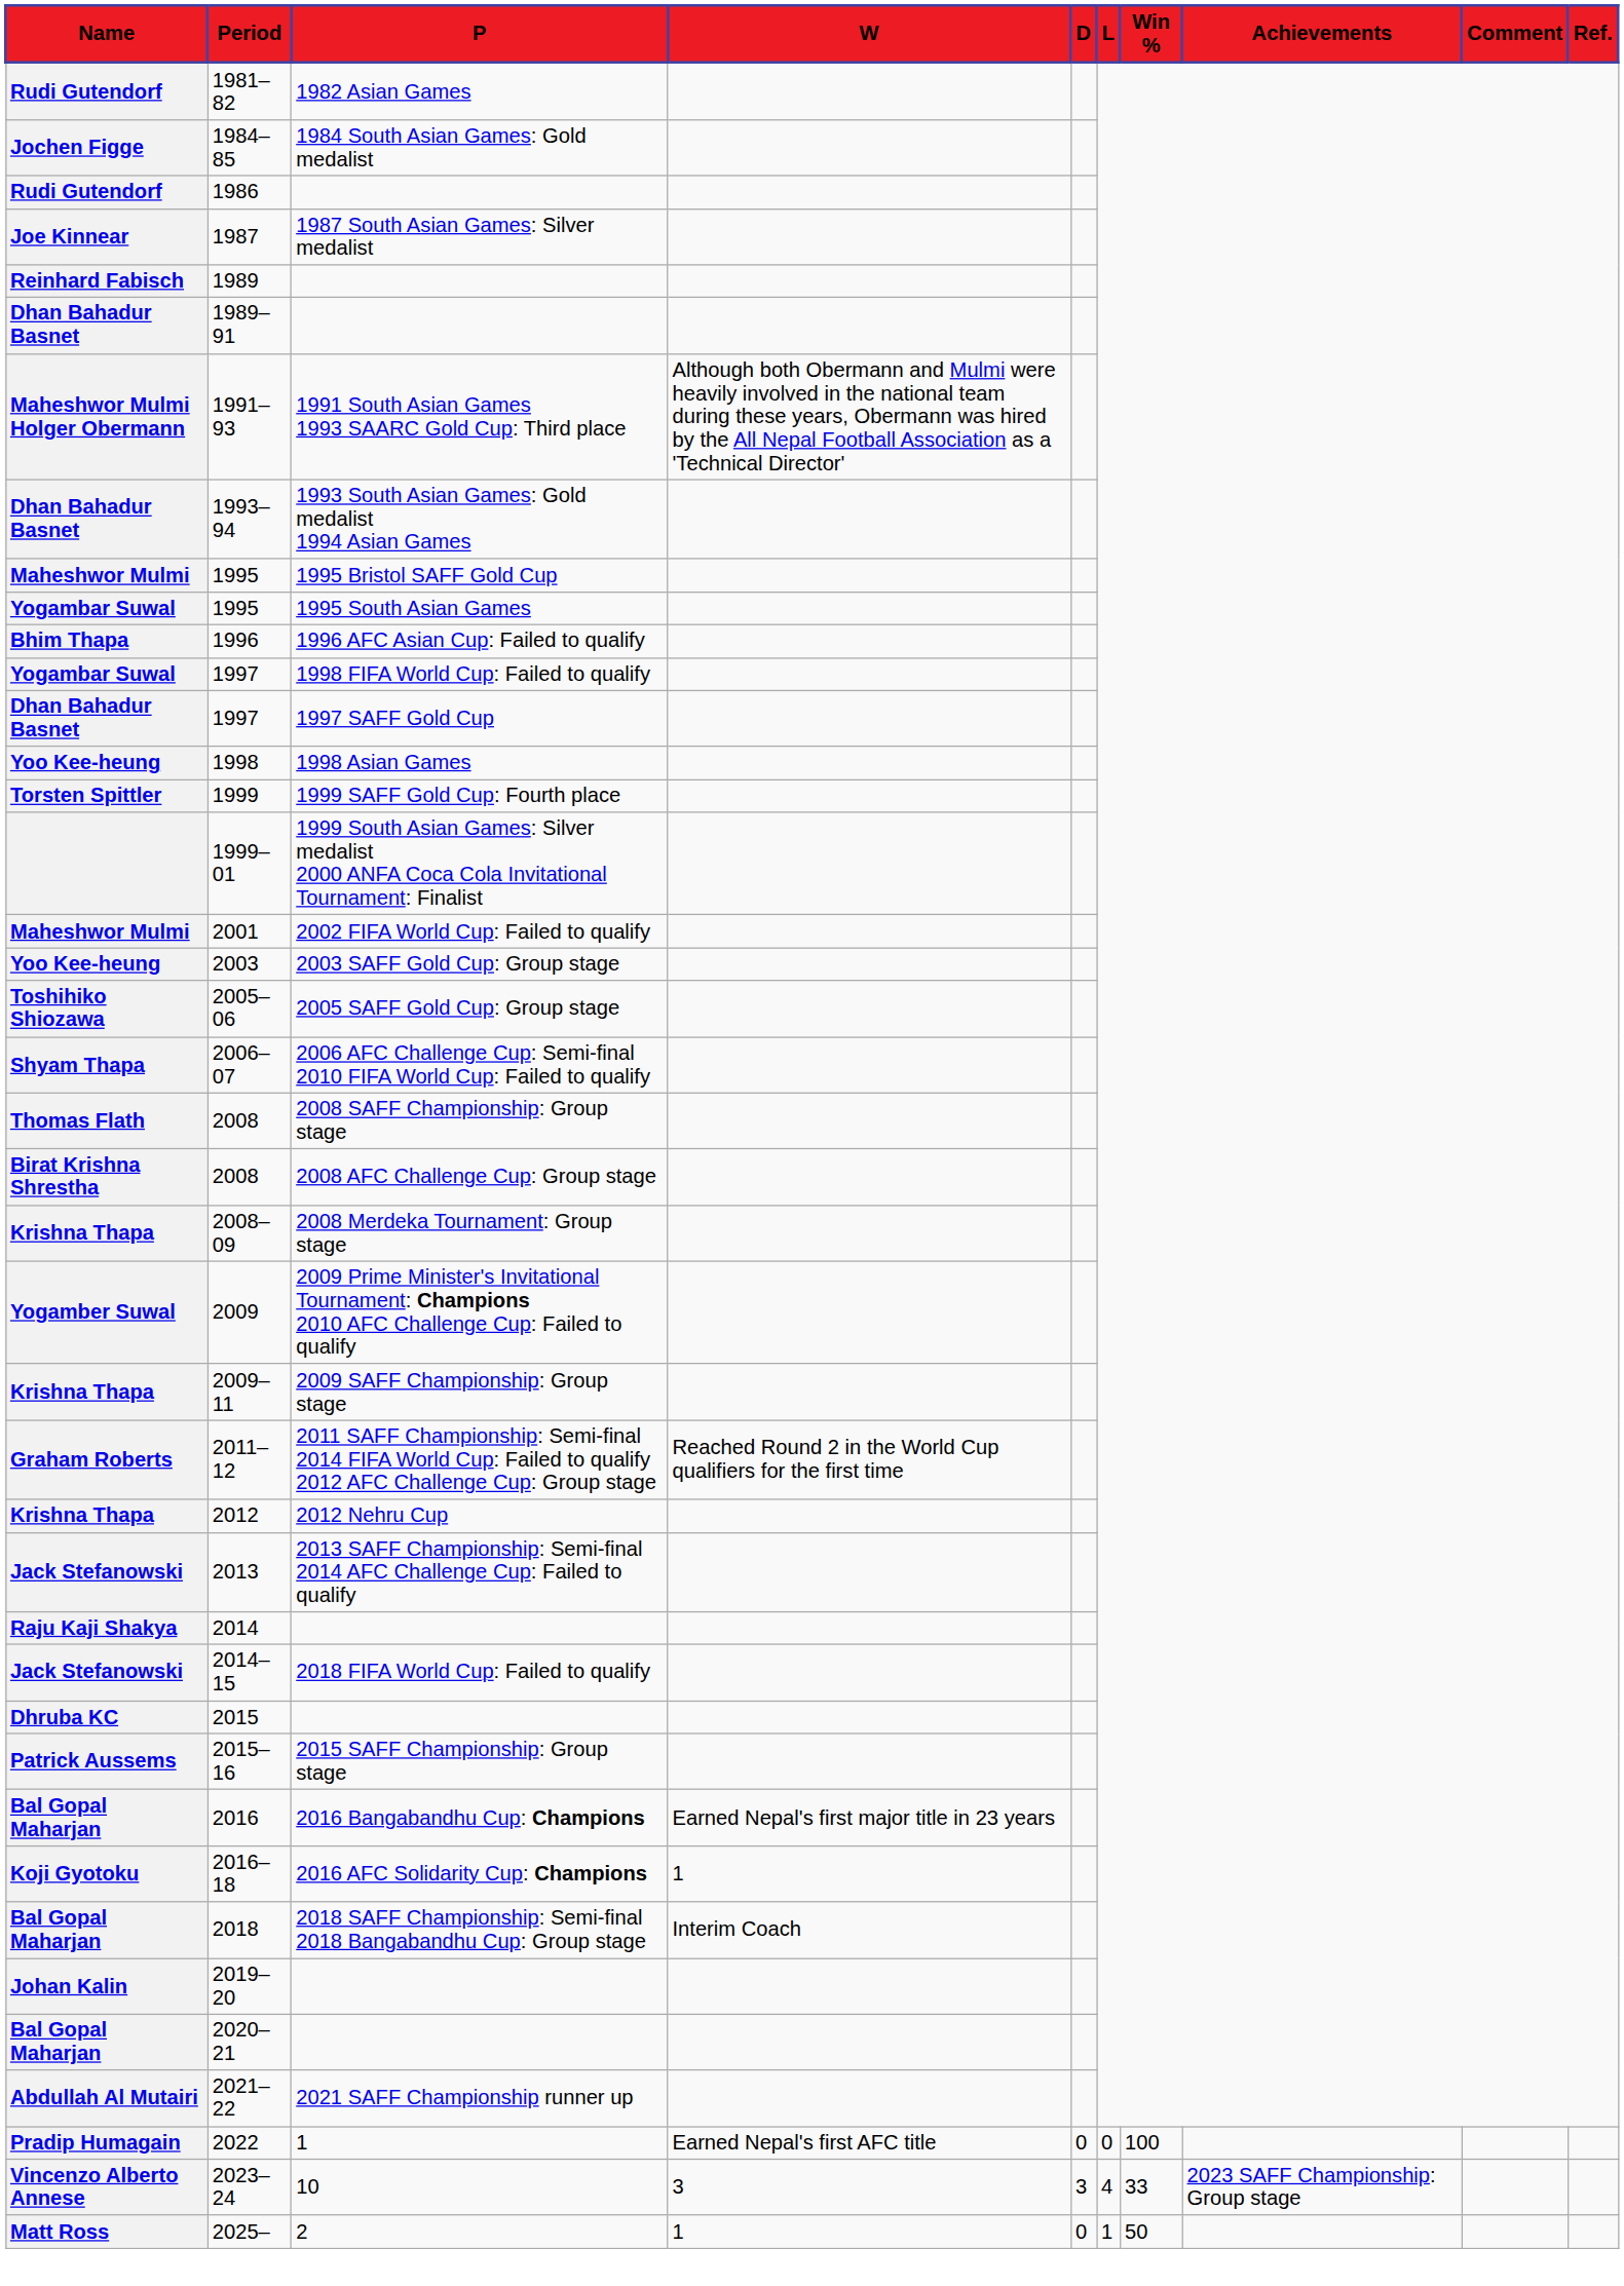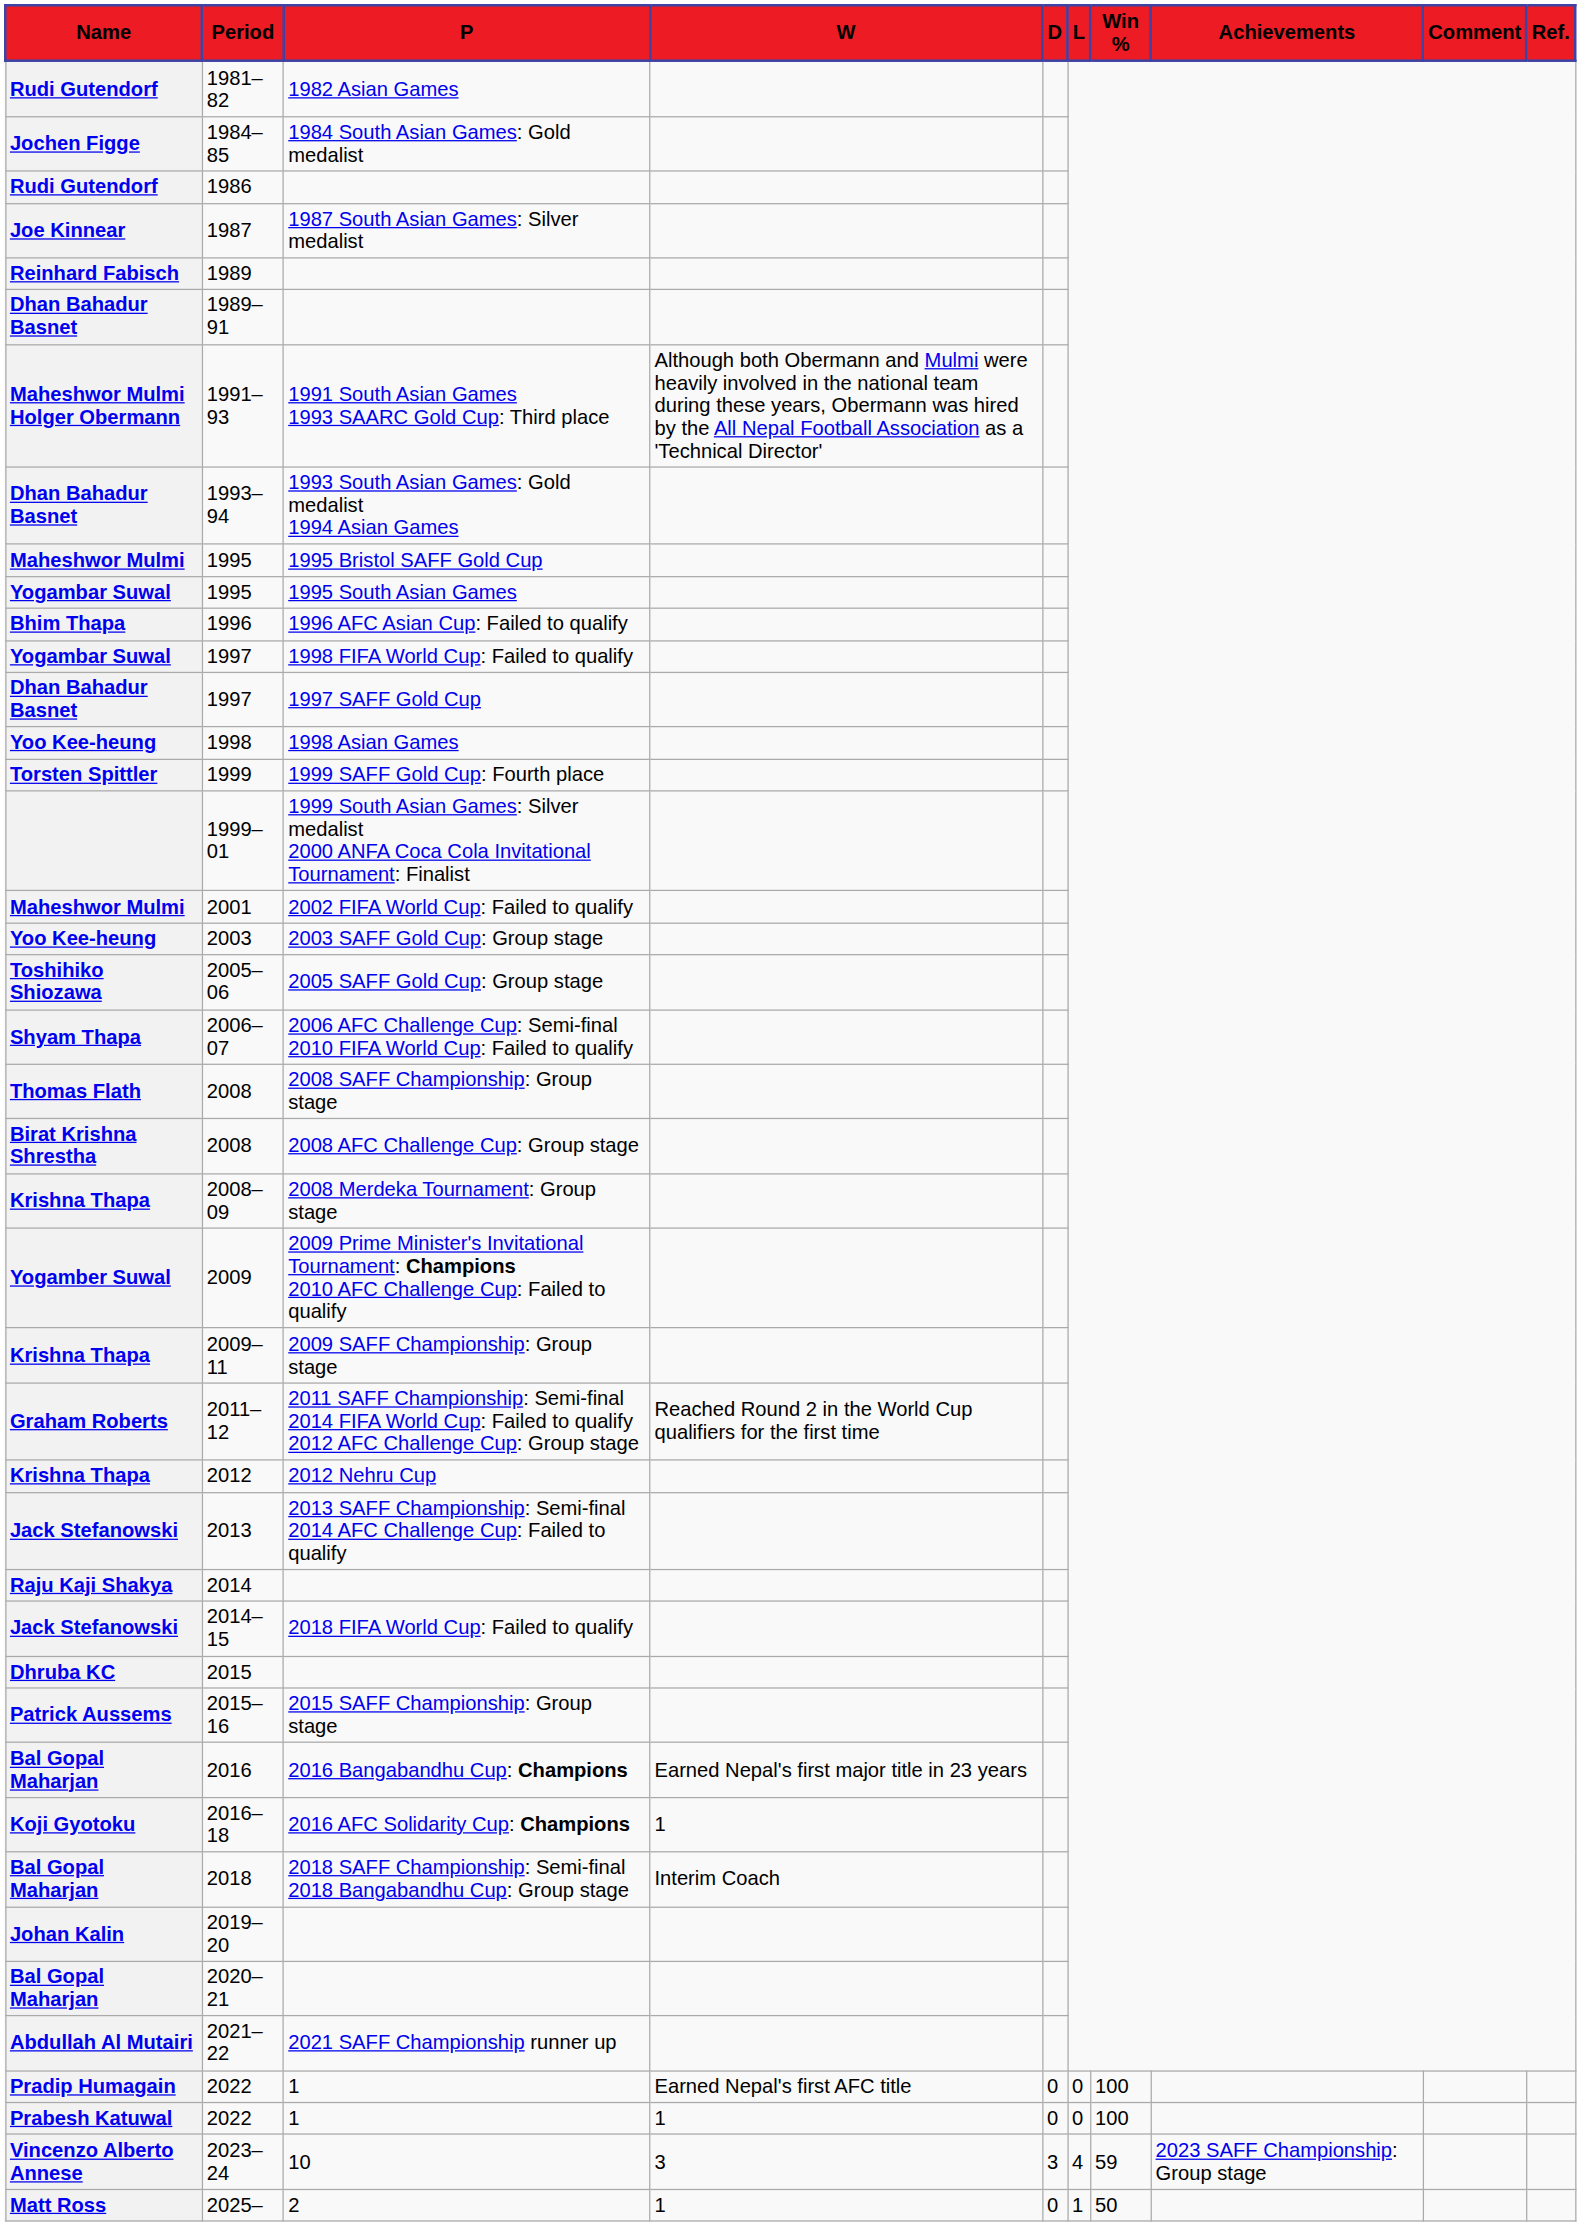 <table class="wikitable">
 <tr>
 <th style="background:#ED1C24;border: 2px solid #3F43A4;"><span>Name</span></th>
 <th style="background:#ED1C24;border: 2px solid #3F43A4;"><span>Period</span></th>
 <th style="background:#ED1C24;border: 2px solid #3F43A4;"><span>P</span></th>
 <th style="background:#ED1C24;border: 2px solid #3F43A4;"><span>W</span></th>
 <th style="background:#ED1C24;border: 2px solid #3F43A4;"><span>D</span></th>
 <th style="background:#ED1C24;border: 2px solid #3F43A4;"><span>L</span></th>
 <th style="background:#ED1C24;border: 2px solid #3F43A4;"><span>Win %</span></th>
 <th style="background:#ED1C24;border: 2px solid #3F43A4;"><span>Achievements</span></th>
 <th style="background:#ED1C24;border: 2px solid #3F43A4;"><span>Comment</span></th>
 <th style="background:#ED1C24;border: 2px solid #3F43A4;"><span>Ref.</span></th>
 </tr>
 <tr>
 <th scope="row" style="text-align: left;"> <a href='#'>Rudi Gutendorf</a></th>
 <td>1981–82<br></td>
 <td style="text-align: left;"><a href='#'>1982 Asian Games</a></td>
 <td></td>
 <td></td>
 </tr>
 <tr>
 <th scope="row" style="text-align: left;"> <a href='#'>Jochen Figge</a></th>
 <td>1984–85<br></td>
 <td style="text-align: left;"><a href='#'>1984 South Asian Games</a>: Gold medalist</td>
 <td></td>
 <td></td>
 </tr>
 <tr>
 <th scope="row" style="text-align: left;"> <a href='#'>Rudi Gutendorf</a></th>
 <td>1986<br></td>
 <td style="text-align: left;"></td>
 <td></td>
 <td></td>
 </tr>
 <tr>
 <th scope="row" style="text-align: left;"> <a href='#'>Joe Kinnear</a></th>
 <td>1987<br></td>
 <td style="text-align: left;"><a href='#'>1987 South Asian Games</a>: Silver medalist</td>
 <td></td>
 <td></td>
 </tr>
 <tr>
 <th scope="row" style="text-align: left;"> <a href='#'>Reinhard Fabisch</a></th>
 <td>1989<br></td>
 <td style="text-align: left;"></td>
 <td></td>
 <td></td>
 </tr>
 <tr>
 <th scope="row" style="text-align: left;"> <a href='#'>Dhan Bahadur Basnet</a></th>
 <td>1989–91<br></td>
 <td style="text-align: left;"></td>
 <td></td>
 <td></td>
 </tr>
 <tr>
 <th scope="row" style="text-align: left;"> <a href='#'>Maheshwor Mulmi</a><br> <a href='#'>Holger Obermann</a></th>
 <td>1991–93<br></td>
 <td style="text-align: left;"><a href='#'>1991 South Asian Games</a><br><a href='#'>1993 SAARC Gold Cup</a>: Third place</td>
 <td style="text-align: left; width:25%;">Although both Obermann and <a href='#'>Mulmi</a> were heavily involved in the national team during these years, Obermann was hired by the <a href='#'>All Nepal Football Association</a> as a 'Technical Director'</td>
 <td></td>
 </tr>
 <tr>
 <th scope="row" style="text-align: left;"> <a href='#'>Dhan Bahadur Basnet</a></th>
 <td>1993–94<br></td>
 <td style="text-align: left;"><a href='#'>1993 South Asian Games</a>:  Gold medalist<br><a href='#'>1994 Asian Games</a></td>
 <td></td>
 <td></td>
 </tr>
 <tr>
 <th scope="row" style="text-align: left;"> <a href='#'>Maheshwor Mulmi</a></th>
 <td>1995<br></td>
 <td style="text-align: left;"><a href='#'>1995 Bristol SAFF Gold Cup</a></td>
 <td></td>
 <td></td>
 </tr>
 <tr>
 <th scope="row" style="text-align: left;"> <a href='#'>Yogambar Suwal</a></th>
 <td>1995<br></td>
 <td style="text-align: left;"><a href='#'>1995 South Asian Games</a></td>
 <td></td>
 <td></td>
 </tr>
 <tr>
 <th scope="row" style="text-align: left;"> <a href='#'>Bhim Thapa</a></th>
 <td>1996<br></td>
 <td style="text-align: left;"><a href='#'>1996 AFC Asian Cup</a>: Failed to qualify</td>
 <td></td>
 <td></td>
 </tr>
 <tr>
 <th scope="row" style="text-align: left;"> <a href='#'>Yogambar Suwal</a></th>
 <td>1997<br></td>
 <td style="text-align: left;"><a href='#'>1998 FIFA World Cup</a>: Failed to qualify</td>
 <td></td>
 <td></td>
 </tr>
 <tr>
 <th scope="row" style="text-align: left;"> <a href='#'>Dhan Bahadur Basnet</a></th>
 <td>1997<br></td>
 <td style="text-align: left;"><a href='#'>1997 SAFF Gold Cup</a></td>
 <td></td>
 <td></td>
 </tr>
 <tr>
 <th scope="row" style="text-align: left;"> <a href='#'>Yoo Kee-heung</a></th>
 <td>1998<br></td>
 <td style="text-align: left;"><a href='#'>1998 Asian Games</a></td>
 <td></td>
 <td></td>
 </tr>
 <tr>
 <th scope="row" style="text-align: left;"> <a href='#'>Torsten Spittler</a></th>
 <td>1999<br></td>
 <td style="text-align: left;"><a href='#'>1999 SAFF Gold Cup</a>: Fourth place</td>
 <td></td>
 <td></td>
 </tr>
 <tr>
 <th scope="row" style="text-align: left;"></th>
 <td>1999–01<br></td>
 <td style="text-align: left;"><a href='#'>1999 South Asian Games</a>: Silver medalist<br><a href='#'>2000 ANFA Coca Cola Invitational Tournament</a>: Finalist</td>
 <td></td>
 <td></td>
 </tr>
 <tr>
 <th scope="row" style="text-align: left;"> <a href='#'>Maheshwor Mulmi</a></th>
 <td>2001<br></td>
 <td style="text-align: left;"><a href='#'>2002 FIFA World Cup</a>: Failed to qualify</td>
 <td></td>
 <td></td>
 </tr>
 <tr>
 <th scope="row" style="text-align: left;"> <a href='#'>Yoo Kee-heung</a></th>
 <td>2003<br></td>
 <td style="text-align: left;"><a href='#'>2003 SAFF Gold Cup</a>: Group stage</td>
 <td></td>
 <td></td>
 </tr>
 <tr>
 <th scope="row" style="text-align: left;"> <a href='#'>Toshihiko Shiozawa</a></th>
 <td>2005–06<br></td>
 <td style="text-align: left;"><a href='#'>2005 SAFF Gold Cup</a>: Group stage</td>
 <td></td>
 <td></td>
 </tr>
 <tr>
 <th scope="row" style="text-align: left;"> <a href='#'>Shyam Thapa</a></th>
 <td>2006–07<br></td>
 <td style="text-align: left;"><a href='#'>2006 AFC Challenge Cup</a>: Semi-final<br><a href='#'>2010 FIFA World Cup</a>: Failed to qualify</td>
 <td></td>
 <td></td>
 </tr>
 <tr>
 <th scope="row" style="text-align: left;"> <a href='#'>Thomas Flath</a></th>
 <td>2008<br></td>
 <td style="text-align: left;"><a href='#'>2008 SAFF Championship</a>: Group stage</td>
 <td></td>
 <td></td>
 </tr>
 <tr>
 <th scope="row" style="text-align: left;"> <a href='#'>Birat Krishna Shrestha</a></th>
 <td>2008<br></td>
 <td style="text-align: left;"><a href='#'>2008 AFC Challenge Cup</a>: Group stage</td>
 <td></td>
 <td></td>
 </tr>
 <tr>
 <th scope="row" style="text-align: left;"> <a href='#'>Krishna Thapa</a></th>
 <td>2008–09<br></td>
 <td style="text-align: left;"><a href='#'>2008 Merdeka Tournament</a>: Group stage</td>
 <td></td>
 <td></td>
 </tr>
 <tr>
 <th scope="row" style="text-align: left;"> <a href='#'>Yogamber Suwal</a></th>
 <td>2009<br></td>
 <td style="text-align: left;"><a href='#'>2009 Prime Minister's Invitational Tournament</a>: <strong>Champions</strong><br><a href='#'>2010 AFC Challenge Cup</a>: Failed to qualify</td>
 <td></td>
 <td></td>
 </tr>
 <tr>
 <th scope="row" style="text-align: left;"> <a href='#'>Krishna Thapa</a></th>
 <td>2009–11<br></td>
 <td style="text-align: left;"><a href='#'>2009 SAFF Championship</a>: Group stage</td>
 <td></td>
 <td></td>
 </tr>
 <tr>
 <th scope="row" style="text-align: left;"> <a href='#'>Graham Roberts</a></th>
 <td>2011–12<br></td>
 <td style="text-align: left;"><a href='#'>2011 SAFF Championship</a>: Semi-final<br><a href='#'>2014 FIFA World Cup</a>: Failed to qualify<br><a href='#'>2012 AFC Challenge Cup</a>: Group stage</td>
 <td>Reached Round 2 in the World Cup qualifiers for the first time</td>
 <td></td>
 </tr>
 <tr>
 <th scope="row" style="text-align: left;"> <a href='#'>Krishna Thapa</a></th>
 <td>2012<br></td>
 <td style="text-align: left;"><a href='#'>2012 Nehru Cup</a></td>
 <td></td>
 <td></td>
 </tr>
 <tr>
 <th scope="row" style="text-align: left;"> <a href='#'>Jack Stefanowski</a></th>
 <td>2013<br></td>
 <td style="text-align: left;"><a href='#'>2013 SAFF Championship</a>: Semi-final<br><a href='#'>2014 AFC Challenge Cup</a>: Failed to qualify</td>
 <td></td>
 <td></td>
 </tr>
 <tr>
 <th scope="row" style="text-align: left;"> <a href='#'>Raju Kaji Shakya</a></th>
 <td>2014<br></td>
 <td></td>
 <td></td>
 <td></td>
 </tr>
 <tr>
 <th scope="row" style="text-align: left;"> <a href='#'>Jack Stefanowski</a></th>
 <td>2014–15<br></td>
 <td style="text-align: left;"><a href='#'>2018 FIFA World Cup</a>: Failed to qualify</td>
 <td></td>
 <td></td>
 </tr>
 <tr>
 <th scope="row" style="text-align: left;"> <a href='#'>Dhruba KC</a></th>
 <td>2015<br></td>
 <td></td>
 <td></td>
 <td></td>
 </tr>
 <tr>
 <th scope="row" style="text-align: left;"> <a href='#'>Patrick Aussems</a></th>
 <td>2015–16<br></td>
 <td style="text-align: left;"><a href='#'>2015 SAFF Championship</a>: Group stage</td>
 <td></td>
 <td></td>
 </tr>
 <tr>
 <th scope="row" style="text-align: left;"> <a href='#'>Bal Gopal Maharjan</a></th>
 <td>2016<br></td>
 <td style="text-align: left;"><a href='#'>2016 Bangabandhu Cup</a>: <strong>Champions</strong></td>
 <td>Earned Nepal's first major title in 23 years</td>
 <td></td>
 </tr>
 <tr>
 <th scope="row" style="text-align: left;"> <a href='#'>Koji Gyotoku</a></th>
 <td>2016–18<br></td>
 <td style="text-align: left;"><a href='#'>2016 AFC Solidarity Cup</a>: <strong>Champions</strong></td>
 <td>1</td>
 <td></td>
 </tr>
 <tr>
 <th scope="row" style="text-align: left;"> <a href='#'>Bal Gopal Maharjan</a></th>
 <td>2018<br></td>
 <td style="text-align: left;"><a href='#'>2018 SAFF Championship</a>: Semi-final<br><a href='#'>2018 Bangabandhu Cup</a>: Group stage</td>
 <td>Interim Coach</td>
 <td></td>
 </tr>
 <tr>
 <th scope="row" style="text-align: left;"> <a href='#'>Johan Kalin</a></th>
 <td>2019–20<br></td>
 <td style="text-align: left;"></td>
 <td></td>
 <td></td>
 </tr>
 <tr>
 <th scope="row" style="text-align: left;"> <a href='#'>Bal Gopal Maharjan</a></th>
 <td>2020–21<br></td>
 <td style="text-align: left;"></td>
 <td></td>
 <td></td>
 </tr>
 <tr>
 <th scope="row" style="text-align: left;"> <a href='#'>Abdullah Al Mutairi</a></th>
 <td>2021–22<br></td>
 <td style="text-align: left;"><a href='#'>2021 SAFF Championship</a> runner up</td>
 <td></td>
 <td></td>
 </tr>
 <tr>
 <th scope="row" style="text-align: left;"> <a href='#'>Pradip Humagain</a></th>
 <td>2022</td>
 <td>1</td>
 <td>Earned Nepal's first AFC title</td>
 <td>0</td>
 <td>0</td>
 <td>100</td>
 <td></td>
 <td></td>
 <td></td>
 </tr>
 <tr>
+<th scope="row" style="text-align: left;"> <a href='#'>Prabesh Katuwal</a></th>
+<td>2022</td>
+<td>1</td>
+<td>1</td>
+<td>0</td>
+<td>0</td>
+<td>100</td>
+<td></td>
+<td></td>
+<td></td>
+</tr>
+<tr>
 <th scope="row" style="text-align: left;"> <a href='#'>Vincenzo Alberto Annese</a></th>
 <td>2023–24</td>
 <td>10</td>
 <td>3</td>
 <td>3</td>
 <td>4</td>
-<td>33</td>
+<td>59</td>
 <td style="text-align: left;"><a href='#'>2023 SAFF Championship</a>: Group stage</td>
 <td></td>
 <td></td>
 </tr>
 <tr>
 <th scope="row" style="text-align: left;"> <a href='#'>Matt Ross</a></th>
 <td>2025–</td>
 <td>2</td>
 <td>1</td>
 <td>0</td>
 <td>1</td>
 <td>50</td>
 <td style="text-align: left;"></td>
 <td></td>
 <td></td>
 </tr>
 </table>
